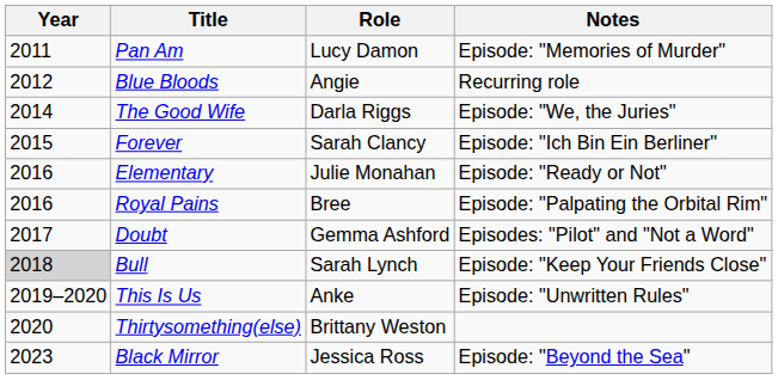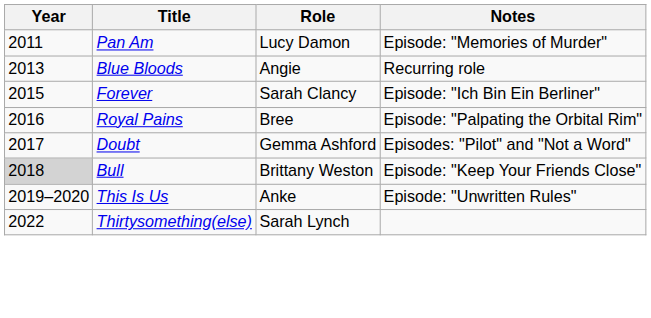 <table class="wikitable sortable">
 <tr>
 <th>Year</th>
 <th>Title</th>
 <th>Role</th>
 <th class="unsortable">Notes</th>
 </tr>
 <tr>
 <td>2011</td>
 <td><em><a href='#'>Pan Am</a></em></td>
 <td>Lucy Damon</td>
 <td>Episode: "Memories of Murder"</td>
 </tr>
 <tr>
-<td>2012</td>
+<td>2013</td>
 <td><em><a href='#'>Blue Bloods</a></em></td>
 <td>Angie</td>
 <td>Recurring role</td>
-</tr>
-<tr>
-<td>2014</td>
-<td><em><a href='#'>The Good Wife</a></em></td>
-<td>Darla Riggs</td>
-<td>Episode: "We, the Juries"</td>
 </tr>
 <tr>
 <td>2015</td>
 <td><em><a href='#'>Forever</a></em></td>
 <td>Sarah Clancy</td>
 <td>Episode: "Ich Bin Ein Berliner"</td>
-</tr>
-<tr>
-<td>2016</td>
-<td><em><a href='#'>Elementary</a></em></td>
-<td>Julie Monahan</td>
-<td>Episode: "Ready or Not"</td>
 </tr>
 <tr>
 <td>2016</td>
 <td><em><a href='#'>Royal Pains</a></em></td>
 <td>Bree</td>
 <td>Episode: "Palpating the Orbital Rim"</td>
 </tr>
 <tr>
 <td>2017</td>
 <td><em><a href='#'>Doubt</a></em></td>
 <td>Gemma Ashford</td>
 <td>Episodes: "Pilot" and "Not a Word"</td>
 </tr>
 <tr>
 <td style="background: lightgrey;">2018</td>
 <td><em><a href='#'>Bull</a></em></td>
-<td>Sarah Lynch</td>
+<td>Brittany Weston</td>
 <td>Episode: "Keep Your Friends Close"</td>
 </tr>
 <tr>
 <td>2019–2020</td>
 <td><em><a href='#'>This Is Us</a></em></td>
 <td>Anke</td>
 <td>Episode: "Unwritten Rules"</td>
 </tr>
 <tr>
-<td>2020</td>
+<td>2022</td>
 <td><em><a href='#'>Thirtysomething(else)</a></em></td>
-<td>Brittany Weston</td>
+<td>Sarah Lynch</td>
 <td></td>
 </tr>
-<tr>
-<td>2023</td>
-<td><em><a href='#'>Black Mirror</a></em></td>
-<td>Jessica Ross</td>
-<td>Episode: "<a href='#'>Beyond the Sea</a>"</td>
-</tr>
 </table>
